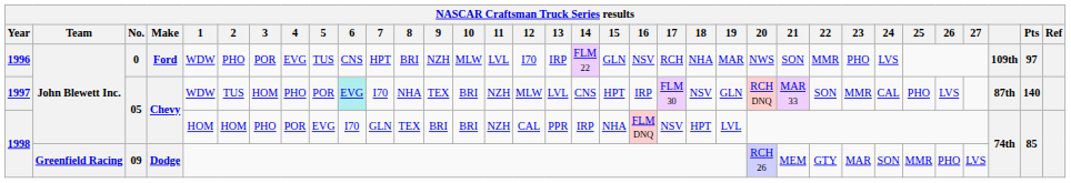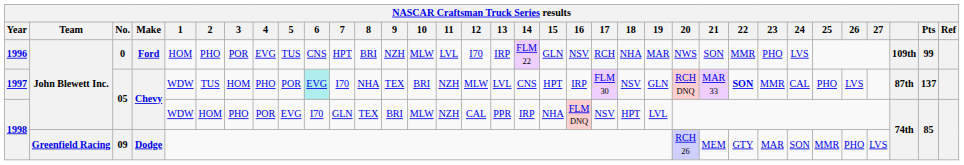 <table class="wikitable" style="text-align:center; font-size:75%">
 <tr>
 <th colspan=45><a href='#'>NASCAR Craftsman Truck Series</a> results</th>
 </tr>
 <tr>
 <th>Year</th>
 <th>Team</th>
 <th>No.</th>
 <th>Make</th>
 <th>1</th>
 <th>2</th>
 <th>3</th>
 <th>4</th>
 <th>5</th>
 <th>6</th>
 <th>7</th>
 <th>8</th>
 <th>9</th>
 <th>10</th>
 <th>11</th>
 <th>12</th>
 <th>13</th>
 <th>14</th>
 <th>15</th>
 <th>16</th>
 <th>17</th>
 <th>18</th>
 <th>19</th>
 <th>20</th>
 <th>21</th>
 <th>22</th>
 <th>23</th>
 <th>24</th>
 <th>25</th>
 <th>26</th>
 <th>27</th>
 <th></th>
 <th>Pts</th>
 <th>Ref</th>
 </tr>
 <tr>
 <th><a href='#'>1996</a></th>
 <th rowspan=3>John Blewett Inc.</th>
 <th>0</th>
 <th><a href='#'>Ford</a></th>
-<td><a href='#'>WDW</a></td>
+<td><a href='#'>HOM</a></td>
 <td><a href='#'>PHO</a></td>
 <td><a href='#'>POR</a></td>
 <td><a href='#'>EVG</a></td>
 <td><a href='#'>TUS</a></td>
 <td><a href='#'>CNS</a></td>
 <td><a href='#'>HPT</a></td>
 <td><a href='#'>BRI</a></td>
 <td><a href='#'>NZH</a></td>
 <td><a href='#'>MLW</a></td>
 <td><a href='#'>LVL</a></td>
 <td><a href='#'>I70</a></td>
 <td><a href='#'>IRP</a></td>
 <td style="background:#EFCFFF;"><a href='#'>FLM</a><br><small>22</small></td>
 <td><a href='#'>GLN</a></td>
 <td><a href='#'>NSV</a></td>
 <td><a href='#'>RCH</a></td>
 <td><a href='#'>NHA</a></td>
 <td><a href='#'>MAR</a></td>
 <td><a href='#'>NWS</a></td>
 <td><a href='#'>SON</a></td>
 <td><a href='#'>MMR</a></td>
 <td><a href='#'>PHO</a></td>
 <td><a href='#'>LVS</a></td>
 <td colspan=3></td>
 <th>109th</th>
-<th>97</th>
+<th>99</th>
 <th></th>
 </tr>
 <tr>
 <th><a href='#'>1997</a></th>
 <th rowspan=2>05</th>
 <th rowspan=2><a href='#'>Chevy</a></th>
 <td><a href='#'>WDW</a></td>
 <td><a href='#'>TUS</a></td>
 <td><a href='#'>HOM</a></td>
 <td><a href='#'>PHO</a></td>
 <td><a href='#'>POR</a></td>
 <td style="background: paleturquoise;"><a href='#'>EVG</a></td>
 <td><a href='#'>I70</a></td>
 <td><a href='#'>NHA</a></td>
 <td><a href='#'>TEX</a></td>
 <td><a href='#'>BRI</a></td>
 <td><a href='#'>NZH</a></td>
 <td><a href='#'>MLW</a></td>
 <td><a href='#'>LVL</a></td>
 <td><a href='#'>CNS</a></td>
 <td><a href='#'>HPT</a></td>
 <td><a href='#'>IRP</a></td>
 <td style="background:#EFCFFF;"><a href='#'>FLM</a><br><small>30</small></td>
 <td><a href='#'>NSV</a></td>
 <td><a href='#'>GLN</a></td>
 <td style="background:#FFCFCF;"><a href='#'>RCH</a><br><small>DNQ</small></td>
 <td style="background:#EFCFFF;"><a href='#'>MAR</a><br><small>33</small></td>
-<td><a href='#'>SON</a></td>
+<td><strong><a href='#'>SON</a></strong></td>
 <td><a href='#'>MMR</a></td>
 <td><a href='#'>CAL</a></td>
 <td><a href='#'>PHO</a></td>
 <td><a href='#'>LVS</a></td>
 <td></td>
 <th>87th</th>
-<th>140</th>
+<th>137</th>
 <th></th>
 </tr>
 <tr>
 <th rowspan=2><a href='#'>1998</a></th>
-<td><a href='#'>HOM</a></td>
+<td><a href='#'>WDW</a></td>
 <td><a href='#'>HOM</a></td>
 <td><a href='#'>PHO</a></td>
 <td><a href='#'>POR</a></td>
 <td><a href='#'>EVG</a></td>
 <td><a href='#'>I70</a></td>
 <td><a href='#'>GLN</a></td>
 <td><a href='#'>TEX</a></td>
 <td><a href='#'>BRI</a></td>
-<td><a href='#'>BRI</a></td>
+<td><a href='#'>MLW</a></td>
 <td><a href='#'>NZH</a></td>
 <td><a href='#'>CAL</a></td>
 <td><a href='#'>PPR</a></td>
 <td><a href='#'>IRP</a></td>
 <td><a href='#'>NHA</a></td>
 <td style="background:#FFCFCF;"><a href='#'>FLM</a><br><small>DNQ</small></td>
 <td><a href='#'>NSV</a></td>
 <td><a href='#'>HPT</a></td>
 <td><a href='#'>LVL</a></td>
 <td colspan=8></td>
 <th rowspan=2>74th</th>
 <th rowspan=2>85</th>
 <th rowspan=2></th>
 </tr>
 <tr>
 <th><a href='#'>Greenfield Racing</a></th>
 <th>09</th>
 <th><a href='#'>Dodge</a></th>
 <td colspan=19></td>
 <td style="background:#CFCFFF;"><a href='#'>RCH</a><br><small>26</small></td>
 <td><a href='#'>MEM</a></td>
 <td><a href='#'>GTY</a></td>
 <td><a href='#'>MAR</a></td>
 <td><a href='#'>SON</a></td>
 <td><a href='#'>MMR</a></td>
 <td><a href='#'>PHO</a></td>
 <td><a href='#'>LVS</a></td>
 </tr>
 </table>
